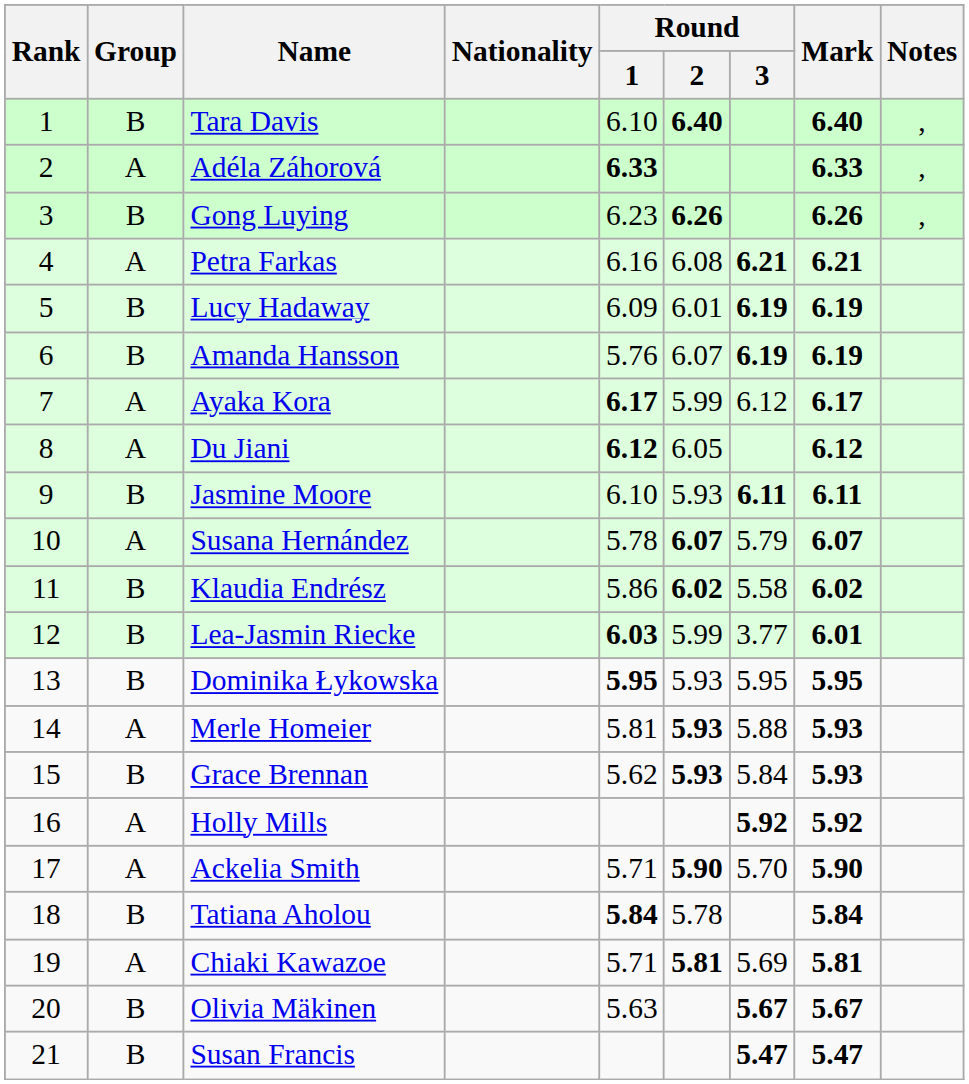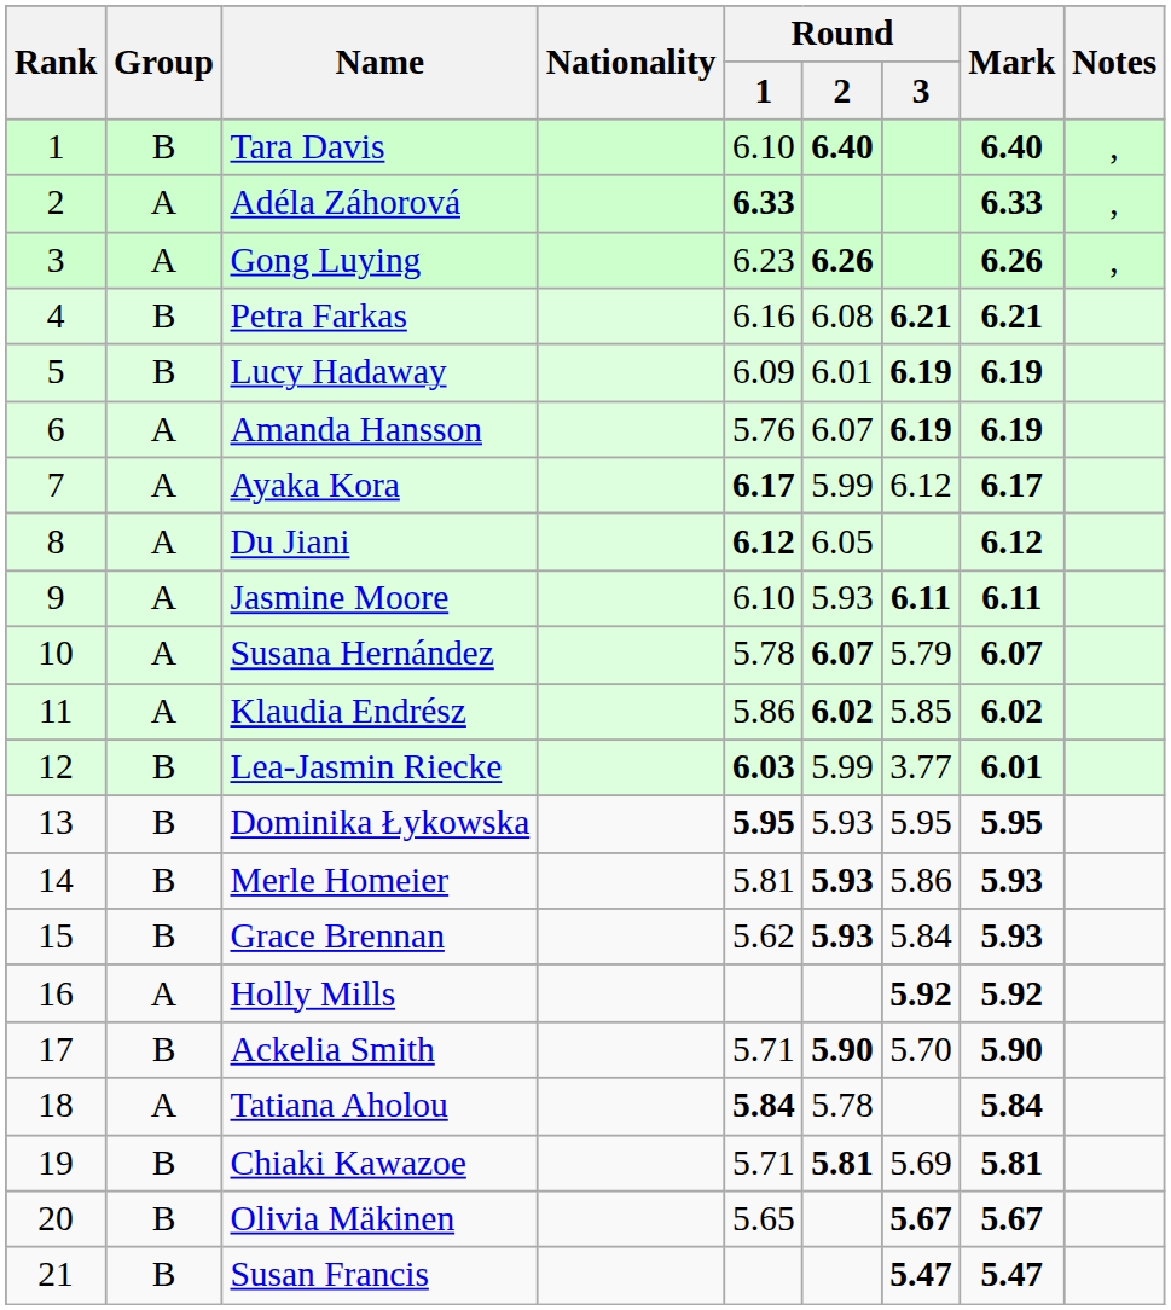 <table class="wikitable sortable" style="text-align:center">
 <tr>
 <th rowspan=2>Rank</th>
 <th rowspan=2>Group</th>
 <th rowspan=2>Name</th>
 <th rowspan=2>Nationality</th>
 <th colspan=3>Round</th>
 <th rowspan=2>Mark</th>
 <th rowspan=2>Notes</th>
 </tr>
 <tr>
 <th>1</th>
 <th>2</th>
 <th>3</th>
 </tr>
 <tr bgcolor=ccffcc>
 <td>1</td>
 <td>B</td>
 <td align="left"><a href='#'>Tara Davis</a></td>
 <td align="left"></td>
 <td>6.10</td>
 <td><strong>6.40</strong></td>
 <td></td>
 <td><strong>6.40</strong></td>
 <td>, </td>
 </tr>
 <tr bgcolor=ccffcc>
 <td>2</td>
 <td>A</td>
 <td align="left"><a href='#'>Adéla Záhorová</a></td>
 <td align="left"></td>
 <td><strong>6.33</strong></td>
 <td></td>
 <td></td>
 <td><strong>6.33</strong></td>
 <td>, </td>
 </tr>
 <tr bgcolor=ccffcc>
 <td>3</td>
-<td>B</td>
+<td>A</td>
 <td align="left"><a href='#'>Gong Luying</a></td>
 <td align="left"></td>
 <td>6.23</td>
 <td><strong>6.26</strong></td>
 <td></td>
 <td><strong>6.26</strong></td>
 <td>, </td>
 </tr>
 <tr bgcolor=ddffdd>
 <td>4</td>
-<td>A</td>
+<td>B</td>
 <td align="left"><a href='#'>Petra Farkas</a></td>
 <td align="left"></td>
 <td>6.16</td>
 <td>6.08</td>
 <td><strong>6.21</strong></td>
 <td><strong>6.21</strong></td>
 <td></td>
 </tr>
 <tr bgcolor=ddffdd>
 <td>5</td>
 <td>B</td>
 <td align="left"><a href='#'>Lucy Hadaway</a></td>
 <td align="left"></td>
 <td>6.09</td>
 <td>6.01</td>
 <td><strong>6.19</strong></td>
 <td><strong>6.19</strong></td>
 <td></td>
 </tr>
 <tr bgcolor=ddffdd>
 <td>6</td>
-<td>B</td>
+<td>A</td>
 <td align="left"><a href='#'>Amanda Hansson</a></td>
 <td align="left"></td>
 <td>5.76</td>
 <td>6.07</td>
 <td><strong>6.19</strong></td>
 <td><strong>6.19</strong></td>
 <td></td>
 </tr>
 <tr bgcolor=ddffdd>
 <td>7</td>
 <td>A</td>
 <td align="left"><a href='#'>Ayaka Kora</a></td>
 <td align="left"></td>
 <td><strong>6.17</strong></td>
 <td>5.99</td>
 <td>6.12</td>
 <td><strong>6.17</strong></td>
 <td></td>
 </tr>
 <tr bgcolor=ddffdd>
 <td>8</td>
 <td>A</td>
 <td align="left"><a href='#'>Du Jiani</a></td>
 <td align="left"></td>
 <td><strong>6.12</strong></td>
 <td>6.05</td>
 <td></td>
 <td><strong>6.12</strong></td>
 <td></td>
 </tr>
 <tr bgcolor=ddffdd>
 <td>9</td>
-<td>B</td>
+<td>A</td>
 <td align="left"><a href='#'>Jasmine Moore</a></td>
 <td align="left"></td>
 <td>6.10</td>
 <td>5.93</td>
 <td><strong>6.11</strong></td>
 <td><strong>6.11</strong></td>
 <td></td>
 </tr>
 <tr bgcolor=ddffdd>
 <td>10</td>
 <td>A</td>
 <td align="left"><a href='#'>Susana Hernández</a></td>
 <td align="left"></td>
 <td>5.78</td>
 <td><strong>6.07</strong></td>
 <td>5.79</td>
 <td><strong>6.07</strong></td>
 <td></td>
 </tr>
 <tr bgcolor=ddffdd>
 <td>11</td>
-<td>B</td>
+<td>A</td>
 <td align="left"><a href='#'>Klaudia Endrész</a></td>
 <td align="left"></td>
 <td>5.86</td>
 <td><strong>6.02</strong></td>
-<td>5.58</td>
+<td>5.85</td>
 <td><strong>6.02</strong></td>
 <td></td>
 </tr>
 <tr bgcolor=ddffdd>
 <td>12</td>
 <td>B</td>
 <td align="left"><a href='#'>Lea-Jasmin Riecke</a></td>
 <td align="left"></td>
 <td><strong>6.03</strong></td>
 <td>5.99</td>
 <td>3.77</td>
 <td><strong>6.01</strong></td>
 <td></td>
 </tr>
 <tr>
 <td>13</td>
 <td>B</td>
 <td align="left"><a href='#'>Dominika Łykowska</a></td>
 <td align="left"></td>
 <td><strong>5.95</strong></td>
 <td>5.93</td>
 <td>5.95</td>
 <td><strong>5.95</strong></td>
 <td></td>
 </tr>
 <tr>
 <td>14</td>
-<td>A</td>
+<td>B</td>
 <td align="left"><a href='#'>Merle Homeier</a></td>
 <td align="left"></td>
 <td>5.81</td>
 <td><strong>5.93</strong></td>
-<td>5.88</td>
+<td>5.86</td>
 <td><strong>5.93</strong></td>
 <td></td>
 </tr>
 <tr>
 <td>15</td>
 <td>B</td>
 <td align="left"><a href='#'>Grace Brennan</a></td>
 <td align="left"></td>
 <td>5.62</td>
 <td><strong>5.93</strong></td>
 <td>5.84</td>
 <td><strong>5.93</strong></td>
 <td></td>
 </tr>
 <tr>
 <td>16</td>
 <td>A</td>
 <td align="left"><a href='#'>Holly Mills</a></td>
 <td align="left"></td>
 <td></td>
 <td></td>
 <td><strong>5.92</strong></td>
 <td><strong>5.92</strong></td>
 <td></td>
 </tr>
 <tr>
 <td>17</td>
-<td>A</td>
+<td>B</td>
 <td align="left"><a href='#'>Ackelia Smith</a></td>
 <td align="left"></td>
 <td>5.71</td>
 <td><strong>5.90</strong></td>
 <td>5.70</td>
 <td><strong>5.90</strong></td>
 <td></td>
 </tr>
 <tr>
 <td>18</td>
-<td>B</td>
+<td>A</td>
 <td align="left"><a href='#'>Tatiana Aholou</a></td>
 <td align="left"></td>
 <td><strong>5.84</strong></td>
 <td>5.78</td>
 <td></td>
 <td><strong>5.84</strong></td>
 <td></td>
 </tr>
 <tr>
 <td>19</td>
-<td>A</td>
+<td>B</td>
 <td align="left"><a href='#'>Chiaki Kawazoe</a></td>
 <td align="left"></td>
 <td>5.71</td>
 <td><strong>5.81</strong></td>
 <td>5.69</td>
 <td><strong>5.81</strong></td>
 <td></td>
 </tr>
 <tr>
 <td>20</td>
 <td>B</td>
 <td align="left"><a href='#'>Olivia Mäkinen</a></td>
 <td align="left"></td>
-<td>5.63</td>
+<td>5.65</td>
 <td></td>
 <td><strong>5.67</strong></td>
 <td><strong>5.67</strong></td>
 <td></td>
 </tr>
 <tr>
 <td>21</td>
 <td>B</td>
 <td align="left"><a href='#'>Susan Francis</a></td>
 <td align="left"></td>
 <td></td>
 <td></td>
 <td><strong>5.47</strong></td>
 <td><strong>5.47</strong></td>
 <td></td>
 </tr>
 </table>
